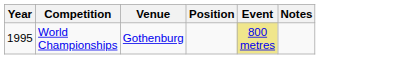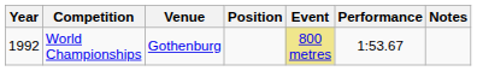 <table class="wikitable" width=55% style="font-size:90%; text-align:center;">
 <tr>
 <th>Year</th>
 <th>Competition</th>
 <th>Venue</th>
 <th>Position</th>
 <th>Event</th>
+<th>Performance</th>
 <th>Notes</th>
 </tr>
 <tr>
-<td>1995</td>
+<td>1992</td>
 <td align=left><a href='#'>World Championships</a></td>
 <td align=left> <a href='#'>Gothenburg</a></td>
 <td></td>
 <td style="background: khaki;"><a href='#'>800 metres</a></td>
+<td>1:53.67</td>
 <td></td>
 </tr>
 </table>
